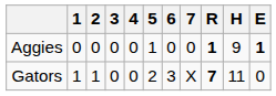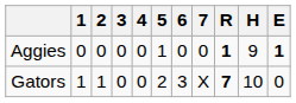 <table align = right border="2" cellpadding="4" cellspacing="0" style="margin: 1em 1em 1em 1em; background: #F9F9F9; border: 1px #aaa solid; border-collapse: collapse;">
 <tr align=center style="background: #F2F2F2;">
 <th></th>
 <th>1</th>
 <th>2</th>
 <th>3</th>
 <th>4</th>
 <th>5</th>
 <th>6</th>
 <th>7</th>
 <th>R</th>
 <th>H</th>
 <th>E</th>
 </tr>
 <tr align=center>
 <td>Aggies</td>
 <td>0</td>
 <td>0</td>
 <td>0</td>
 <td>0</td>
 <td>1</td>
 <td>0</td>
 <td>0</td>
 <td><strong>1</strong></td>
 <td>9</td>
 <td><strong>1</strong></td>
 </tr>
 <tr align=center>
 <td>Gators</td>
 <td>1</td>
 <td>1</td>
 <td>0</td>
 <td>0</td>
 <td>2</td>
 <td>3</td>
 <td>X</td>
 <td><strong>7</strong></td>
-<td>11</td>
+<td>10</td>
 <td>0</td>
 </tr>
 </table>
